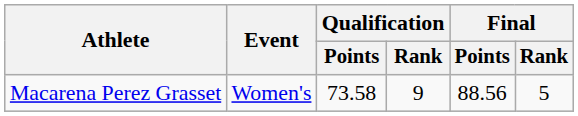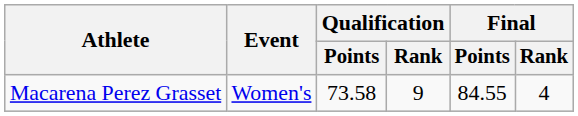 <table class=wikitable style="font-size:90%">
 <tr>
 <th rowspan="2">Athlete</th>
 <th rowspan="2">Event</th>
 <th colspan="2">Qualification</th>
 <th colspan="2">Final</th>
 </tr>
 <tr style="font-size:95%">
 <th>Points</th>
 <th>Rank</th>
 <th>Points</th>
 <th>Rank</th>
 </tr>
 <tr align=center>
 <td align=left><a href='#'>Macarena Perez Grasset</a></td>
 <td align=left><a href='#'>Women's</a></td>
 <td>73.58</td>
 <td>9</td>
-<td>88.56</td>
-<td>5</td>
+<td>84.55</td>
+<td>4</td>
 </tr>
 </table>
